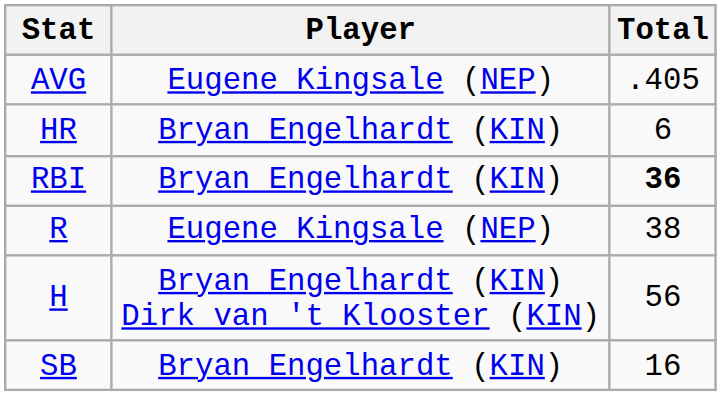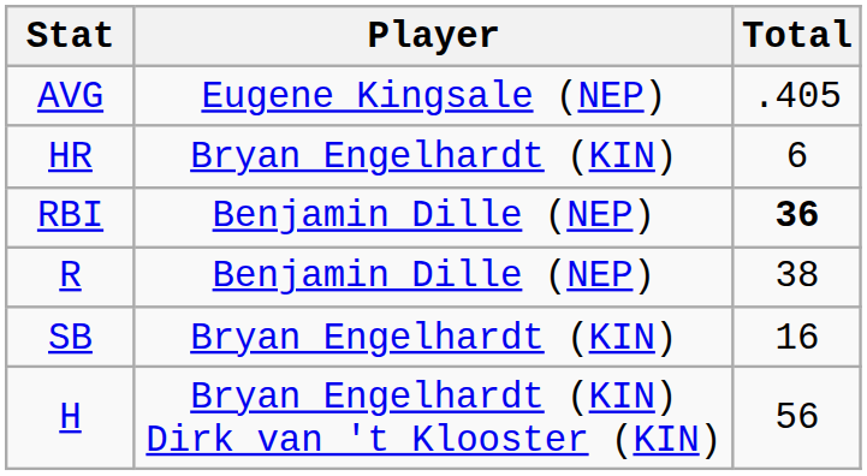 <table class="wikitable" style="text-align:center;">
 <tr>
 <th width="15%">Stat</th>
 <th>Player</th>
 <th width="15%">Total</th>
 </tr>
 <tr>
 <td><a href='#'>AVG</a></td>
 <td><a href='#'>Eugene Kingsale</a> (<a href='#'>NEP</a>)</td>
 <td>.405</td>
 </tr>
 <tr>
 <td><a href='#'>HR</a></td>
 <td><a href='#'>Bryan Engelhardt</a> (<a href='#'>KIN</a>)</td>
 <td>6</td>
 </tr>
 <tr>
 <td><a href='#'>RBI</a></td>
-<td><a href='#'>Bryan Engelhardt</a> (<a href='#'>KIN</a>)</td>
+<td><a href='#'>Benjamin Dille</a> (<a href='#'>NEP</a>)</td>
 <td><strong>36</strong></td>
 </tr>
 <tr>
 <td><a href='#'>R</a></td>
-<td><a href='#'>Eugene Kingsale</a> (<a href='#'>NEP</a>)</td>
+<td><a href='#'>Benjamin Dille</a> (<a href='#'>NEP</a>)</td>
 <td>38</td>
+</tr>
+<tr>
+<td><a href='#'>SB</a></td>
+<td><a href='#'>Bryan Engelhardt</a> (<a href='#'>KIN</a>)</td>
+<td>16</td>
 </tr>
 <tr>
 <td><a href='#'>H</a></td>
 <td><a href='#'>Bryan Engelhardt</a> (<a href='#'>KIN</a>)<br><a href='#'>Dirk van 't Klooster</a> (<a href='#'>KIN</a>)</td>
 <td>56</td>
 </tr>
-<tr>
-<td><a href='#'>SB</a></td>
-<td><a href='#'>Bryan Engelhardt</a> (<a href='#'>KIN</a>)</td>
-<td>16</td>
-</tr>
 </table>
